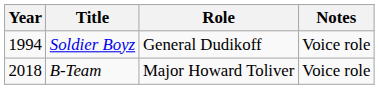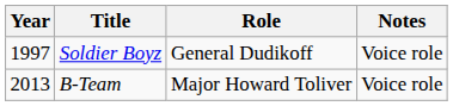 <table class="wikitable sortable">
 <tr>
 <th>Year</th>
 <th>Title</th>
 <th>Role</th>
 <th>Notes</th>
 </tr>
 <tr>
-<td>1994</td>
+<td>1997</td>
 <td><em><a href='#'>Soldier Boyz</a></em></td>
 <td>General Dudikoff</td>
 <td>Voice role</td>
 </tr>
 <tr>
-<td>2018</td>
+<td>2013</td>
 <td><em>B-Team</em></td>
 <td>Major Howard Toliver</td>
 <td>Voice role</td>
 </tr>
 </table>
